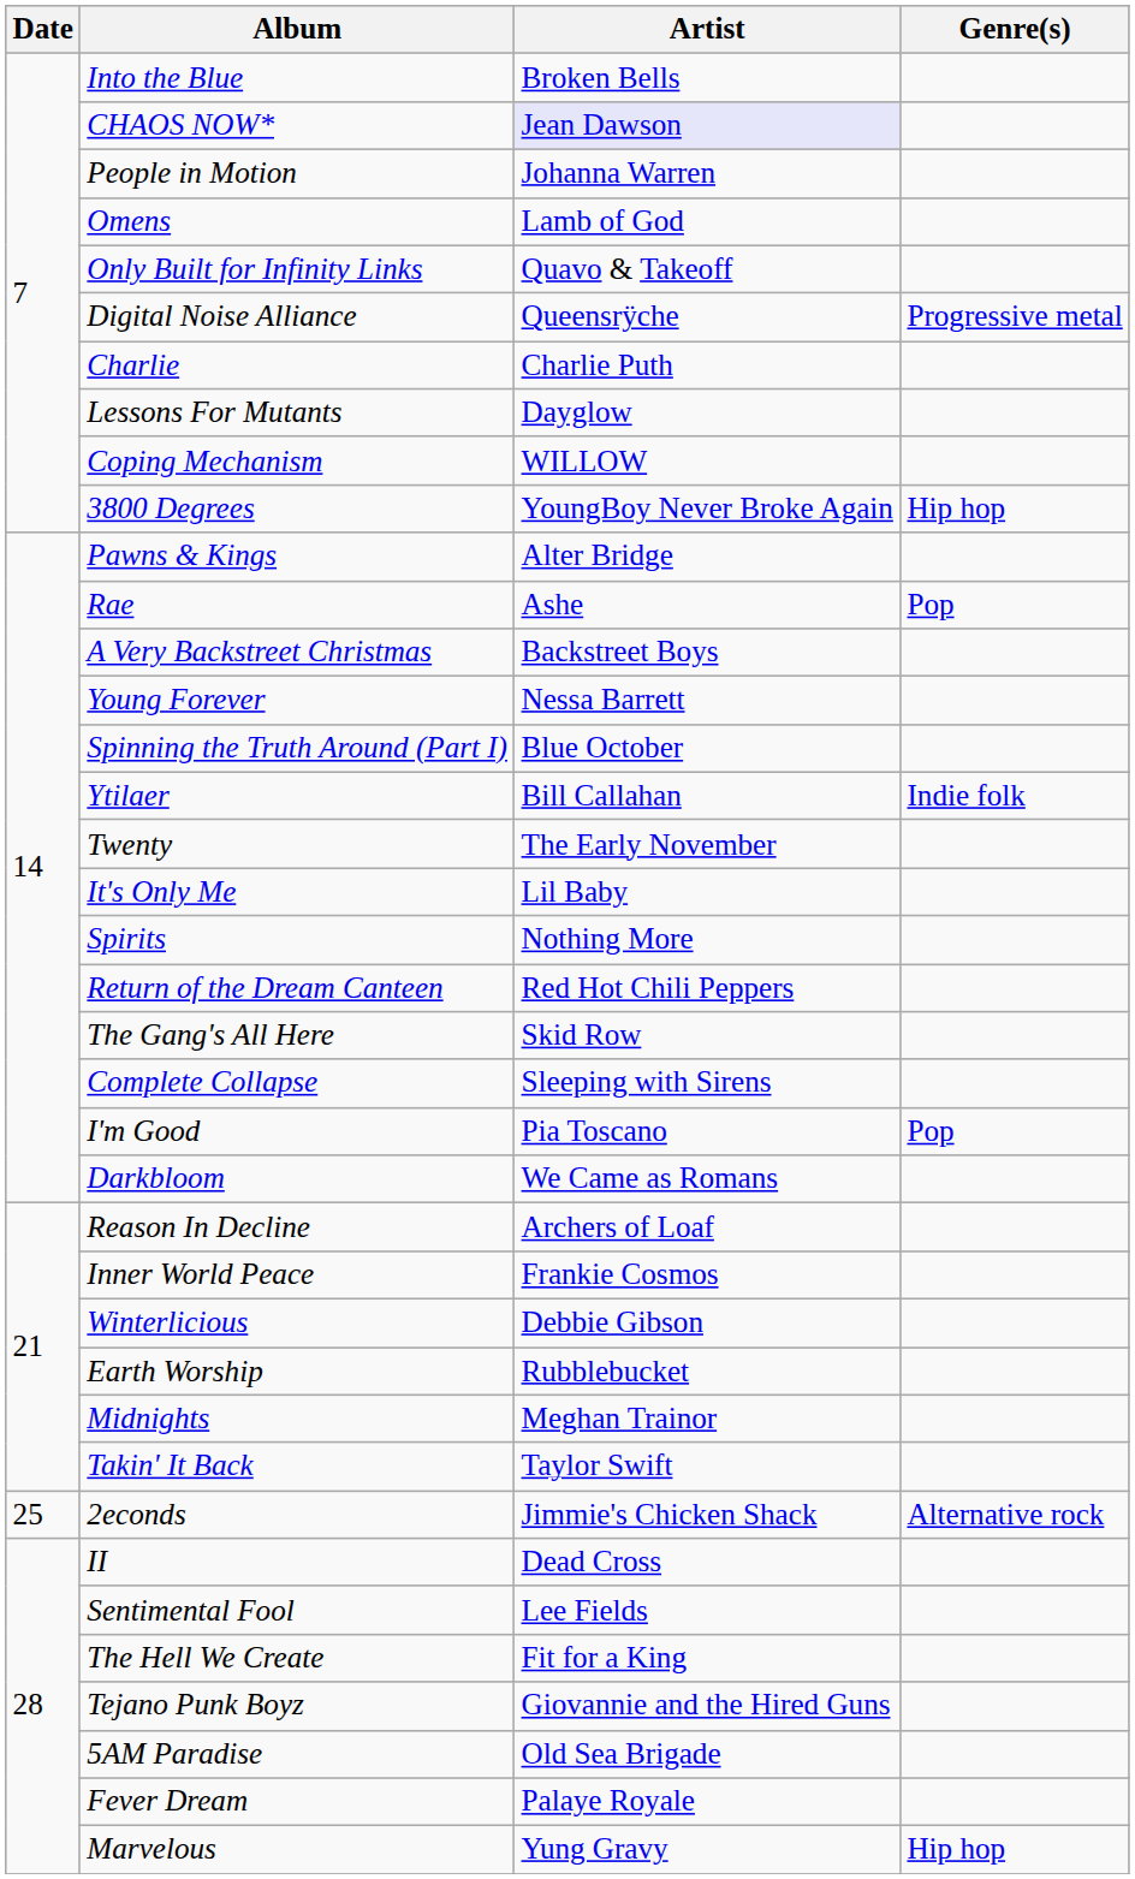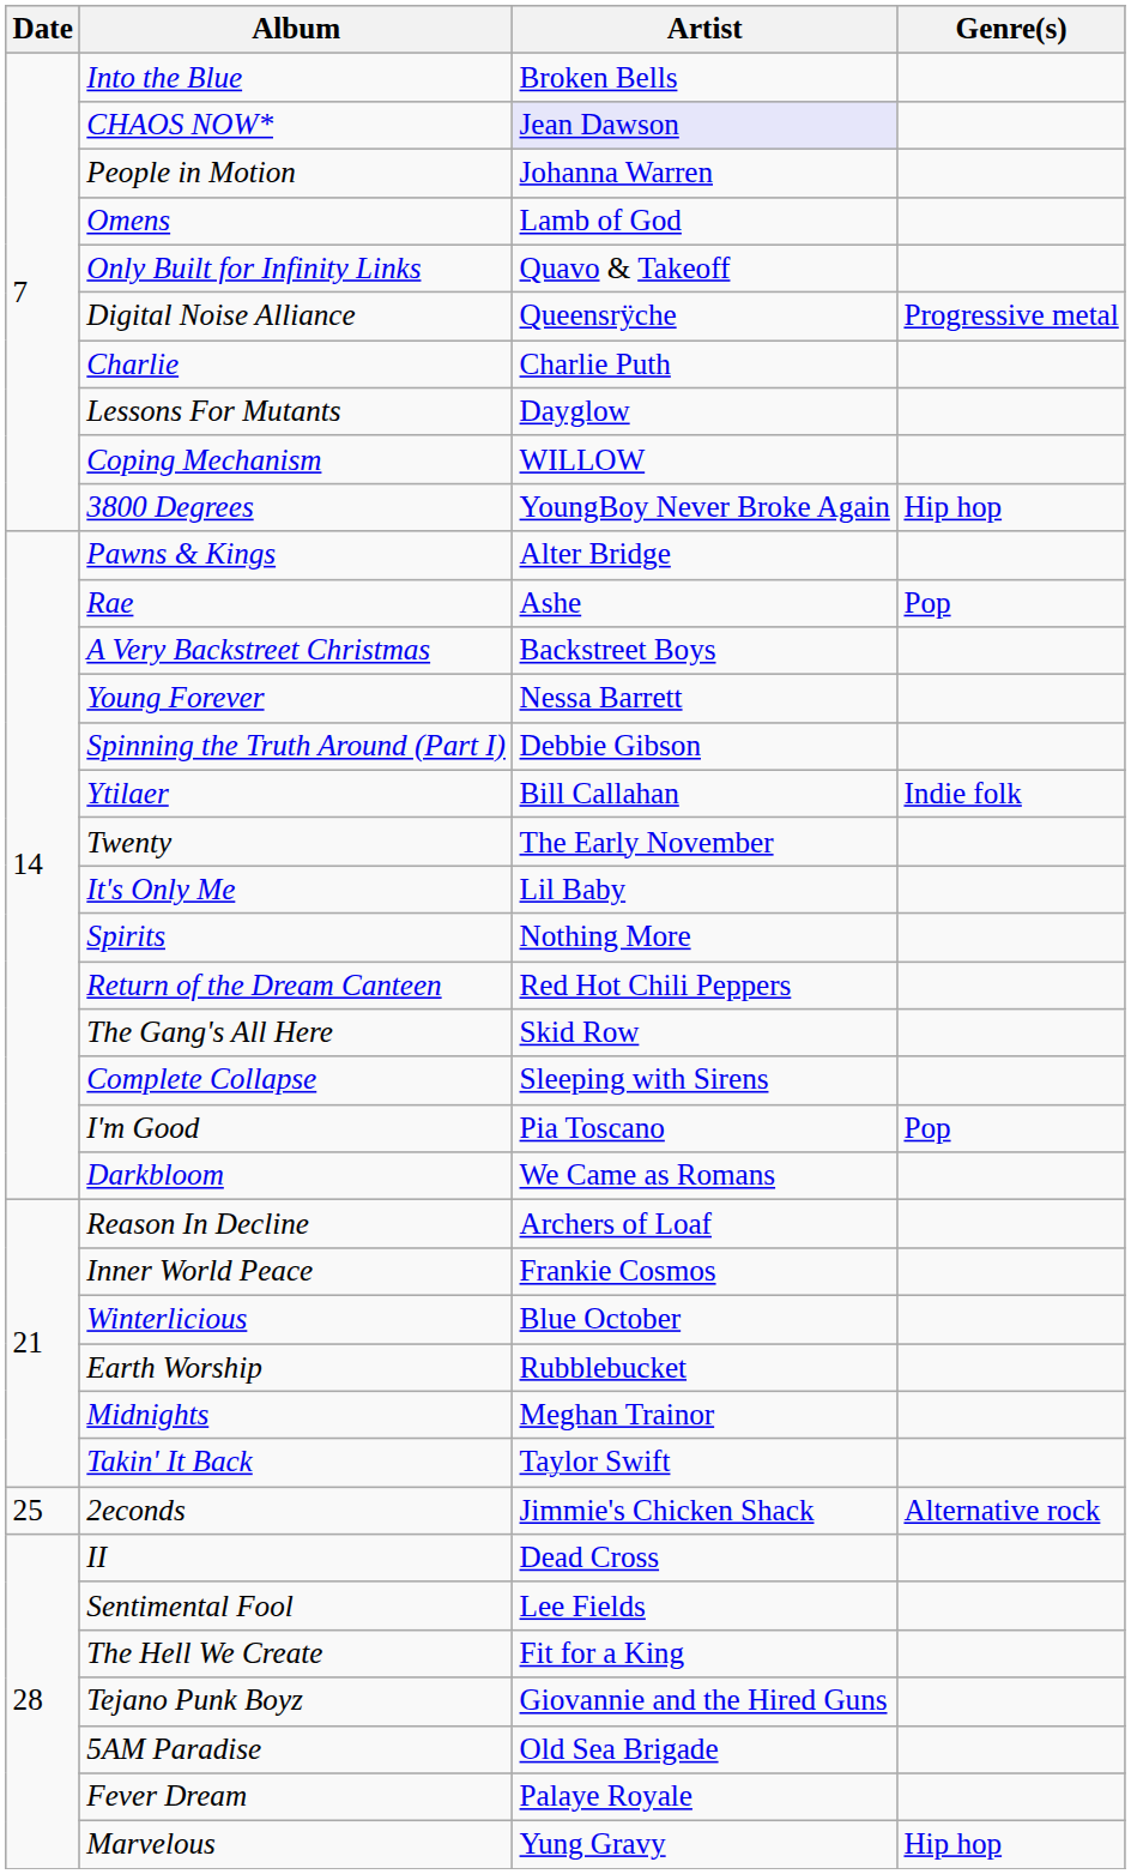 <table class="wikitable">
 <tr>
 <th>Date</th>
 <th>Album</th>
 <th>Artist</th>
 <th>Genre(s)</th>
 </tr>
 <tr>
 <td rowspan="10">7</td>
 <td><em><a href='#'>Into the Blue</a></em></td>
 <td><a href='#'>Broken Bells</a></td>
 <td></td>
 </tr>
 <tr>
 <td><em><a href='#'>CHAOS NOW*</a></em></td>
 <td style="background: lavender;"><a href='#'>Jean Dawson</a></td>
 <td></td>
 </tr>
 <tr>
 <td><em>People in Motion</em></td>
 <td><a href='#'>Johanna Warren</a></td>
 <td></td>
 </tr>
 <tr>
 <td><em><a href='#'>Omens</a></em></td>
 <td><a href='#'>Lamb of God</a></td>
 <td></td>
 </tr>
 <tr>
 <td><em><a href='#'>Only Built for Infinity Links</a></em></td>
 <td><a href='#'>Quavo</a> & <a href='#'>Takeoff</a></td>
 <td></td>
 </tr>
 <tr>
 <td><em>Digital Noise Alliance</em></td>
 <td><a href='#'>Queensrÿche</a></td>
 <td><a href='#'>Progressive metal</a></td>
 </tr>
 <tr>
 <td><em><a href='#'>Charlie</a></em></td>
 <td><a href='#'>Charlie Puth</a></td>
 <td></td>
 </tr>
 <tr>
 <td><em>Lessons For Mutants</em></td>
 <td><a href='#'>Dayglow</a></td>
 <td></td>
 </tr>
 <tr>
 <td><em><a href='#'>Coping Mechanism</a></em></td>
 <td><a href='#'>WILLOW</a></td>
 <td></td>
 </tr>
 <tr>
 <td><em><a href='#'>3800 Degrees</a></em></td>
 <td><a href='#'>YoungBoy Never Broke Again</a></td>
 <td><a href='#'>Hip hop</a></td>
 </tr>
 <tr>
 <td rowspan="14">14</td>
 <td><em><a href='#'>Pawns & Kings</a></em></td>
 <td><a href='#'>Alter Bridge</a></td>
 <td></td>
 </tr>
 <tr>
 <td><em><a href='#'>Rae</a></em></td>
 <td><a href='#'>Ashe</a></td>
 <td><a href='#'>Pop</a></td>
 </tr>
 <tr>
 <td><em><a href='#'>A Very Backstreet Christmas</a></em></td>
 <td><a href='#'>Backstreet Boys</a></td>
 <td></td>
 </tr>
 <tr>
 <td><em><a href='#'>Young Forever</a></em></td>
 <td><a href='#'>Nessa Barrett</a></td>
 <td></td>
 </tr>
 <tr>
 <td><em><a href='#'>Spinning the Truth Around (Part I)</a></em></td>
-<td><a href='#'>Blue October</a></td>
+<td><a href='#'>Debbie Gibson</a></td>
 <td></td>
 </tr>
 <tr>
 <td><em><a href='#'>Ytilaer</a></em></td>
 <td><a href='#'>Bill Callahan</a></td>
 <td><a href='#'>Indie folk</a></td>
 </tr>
 <tr>
 <td><em>Twenty</em></td>
 <td><a href='#'>The Early November</a></td>
 <td></td>
 </tr>
 <tr>
 <td><em><a href='#'>It's Only Me</a></em></td>
 <td><a href='#'>Lil Baby</a></td>
 <td></td>
 </tr>
 <tr>
 <td><em><a href='#'>Spirits</a></em></td>
 <td><a href='#'>Nothing More</a></td>
 <td></td>
 </tr>
 <tr>
 <td><em><a href='#'>Return of the Dream Canteen</a></em></td>
 <td><a href='#'>Red Hot Chili Peppers</a></td>
 <td></td>
 </tr>
 <tr>
 <td><em>The Gang's All Here</em></td>
 <td><a href='#'>Skid Row</a></td>
 <td></td>
 </tr>
 <tr>
 <td><em><a href='#'>Complete Collapse</a></em></td>
 <td><a href='#'>Sleeping with Sirens</a></td>
 <td></td>
 </tr>
 <tr>
 <td><em>I'm Good</em></td>
 <td><a href='#'>Pia Toscano</a></td>
 <td><a href='#'>Pop</a></td>
 </tr>
 <tr>
 <td><em><a href='#'>Darkbloom</a></em></td>
 <td><a href='#'>We Came as Romans</a></td>
 <td></td>
 </tr>
 <tr>
 <td rowspan="6">21</td>
 <td><em>Reason In Decline</em></td>
 <td><a href='#'>Archers of Loaf</a></td>
 <td></td>
 </tr>
 <tr>
 <td><em>Inner World Peace</em></td>
 <td><a href='#'>Frankie Cosmos</a></td>
 <td></td>
 </tr>
 <tr>
 <td><em><a href='#'>Winterlicious</a></em></td>
-<td><a href='#'>Debbie Gibson</a></td>
+<td><a href='#'>Blue October</a></td>
 <td></td>
 </tr>
 <tr>
 <td><em>Earth Worship</em></td>
 <td><a href='#'>Rubblebucket</a></td>
 <td></td>
 </tr>
 <tr>
 <td><em><a href='#'>Midnights</a></em></td>
 <td><a href='#'>Meghan Trainor</a></td>
 <td></td>
 </tr>
 <tr>
 <td><em><a href='#'>Takin' It Back</a></em></td>
 <td><a href='#'>Taylor Swift</a></td>
 <td></td>
 </tr>
 <tr>
 <td>25</td>
 <td><em>2econds</em></td>
 <td><a href='#'>Jimmie's Chicken Shack</a></td>
 <td><a href='#'>Alternative rock</a></td>
 </tr>
 <tr>
 <td rowspan="7">28</td>
 <td><em>II</em></td>
 <td><a href='#'>Dead Cross</a></td>
 <td></td>
 </tr>
 <tr>
 <td><em>Sentimental Fool</em></td>
 <td><a href='#'>Lee Fields</a></td>
 <td></td>
 </tr>
 <tr>
 <td><em>The Hell We Create</em></td>
 <td><a href='#'>Fit for a King</a></td>
 <td></td>
 </tr>
 <tr>
 <td><em>Tejano Punk Boyz</em></td>
 <td><a href='#'>Giovannie and the Hired Guns</a></td>
 <td></td>
 </tr>
 <tr>
 <td><em>5AM Paradise</em></td>
 <td><a href='#'>Old Sea Brigade</a></td>
 <td></td>
 </tr>
 <tr>
 <td><em>Fever Dream</em></td>
 <td><a href='#'>Palaye Royale</a></td>
 <td></td>
 </tr>
 <tr>
 <td><em>Marvelous</em></td>
 <td><a href='#'>Yung Gravy</a></td>
 <td><a href='#'>Hip hop</a></td>
 </tr>
 <tr>
 </tr>
 </table>
